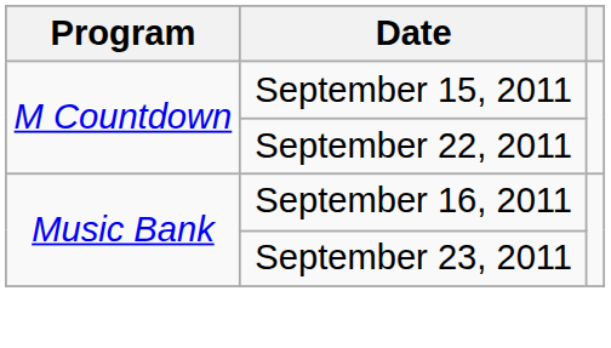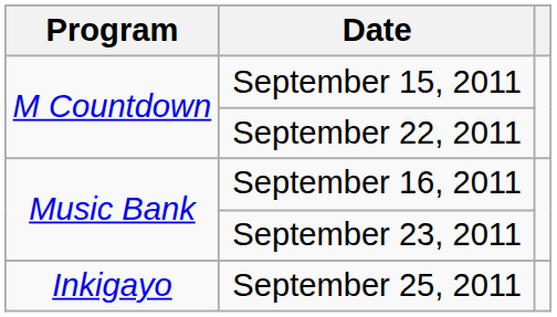 <table class="wikitable" style="text-align:center">
 <tr>
 <th>Program</th>
 <th width="150">Date</th>
 <th class="unsortable"></th>
 </tr>
 <tr>
 <td rowspan="2"><em><a href='#'>M Countdown</a></em></td>
 <td>September 15, 2011</td>
 <td rowspan="2"></td>
 </tr>
 <tr>
 <td>September 22, 2011</td>
 </tr>
 <tr>
 <td rowspan="2"><a href='#'><em>Music Bank</em></a></td>
 <td>September 16, 2011</td>
 <td rowspan="2"></td>
 </tr>
 <tr>
 <td>September 23, 2011</td>
 </tr>
+<tr>
+<td><em><a href='#'>Inkigayo</a></em></td>
+<td>September 25, 2011</td>
+<td></td>
+</tr>
 </table>
